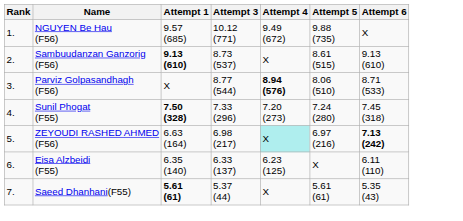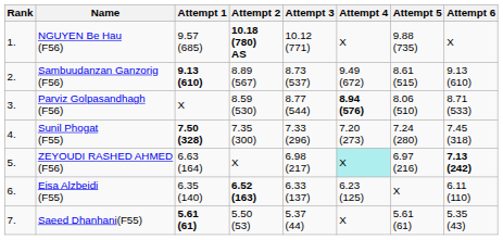 <table class="wikitable">
 <tr>
 <th>Rank</th>
 <th>Name</th>
 <th>Attempt 1</th>
+<th>Attempt 2</th>
 <th>Attempt 3</th>
 <th>Attempt 4</th>
 <th>Attempt 5</th>
 <th>Attempt 6</th>
 </tr>
 <tr>
 <td>1.</td>
 <td><a href='#'>NGUYEN Be Hau</a><br>(F56)<br></td>
 <td>9.57<br>(685)</td>
+<td><strong>10.18</strong><br><strong>(780)</strong><br><strong>AS</strong></td>
 <td>10.12<br>(771)</td>
-<td>9.49<br>(672)</td>
+<td>X</td>
 <td>9.88<br>(735)</td>
 <td>X</td>
 </tr>
 <tr>
 <td>2.</td>
 <td><a href='#'>Sambuudanzan Ganzorig</a><br>(F56)<br></td>
 <td><strong>9.13</strong><br><strong>(610)</strong></td>
+<td>8.89<br>(567)</td>
 <td>8.73<br>(537)</td>
-<td>X</td>
+<td>9.49<br>(672)</td>
 <td>8.61<br>(515)</td>
 <td>9.13<br>(610)</td>
 </tr>
 <tr>
 <td>3.</td>
 <td><a href='#'>Parviz Golpasandhagh</a><br>(F56)<br></td>
 <td>X</td>
+<td>8.59<br>(530)</td>
 <td>8.77<br>(544)</td>
 <td><strong>8.94</strong><br><strong>(576)</strong></td>
 <td>8.06<br>(510)</td>
 <td>8.71<br>(533)</td>
 </tr>
 <tr>
 <td>4.</td>
 <td><a href='#'>Sunil Phogat</a><br>(F55)<br></td>
 <td><strong>7.50</strong><br><strong>(328)</strong></td>
+<td>7.35<br>(300)</td>
 <td>7.33<br>(296)</td>
 <td>7.20<br>(273)</td>
 <td>7.24<br>(280)</td>
 <td>7.45<br>(318)</td>
 </tr>
 <tr>
 <td>5.</td>
 <td><a href='#'>ZEYOUDI RASHED AHMED</a><br>(F56)<br></td>
 <td>6.63<br>(164)</td>
+<td>X</td>
 <td>6.98<br>(217)</td>
 <td style="background: paleturquoise;">X</td>
 <td>6.97<br>(216)</td>
 <td><strong>7.13</strong><br><strong>(242)</strong></td>
 </tr>
 <tr>
 <td>6.</td>
 <td><a href='#'>Eisa Alzbeidi</a><br>(F55)<br></td>
 <td>6.35<br>(140)</td>
+<td><strong>6.52</strong><br><strong>(163)</strong></td>
 <td>6.33<br>(137)</td>
 <td>6.23<br>(125)</td>
 <td>X</td>
 <td>6.11<br>(110)</td>
 </tr>
 <tr>
 <td>7.</td>
 <td><a href='#'>Saeed Dhanhani</a>(F55)<br></td>
 <td><strong>5.61</strong><br><strong>(61)</strong></td>
+<td>5.50<br>(53)</td>
 <td>5.37<br>(44)</td>
 <td>X</td>
 <td>5.61<br>(61)</td>
 <td>5.35<br>(43)</td>
 </tr>
 </table>
